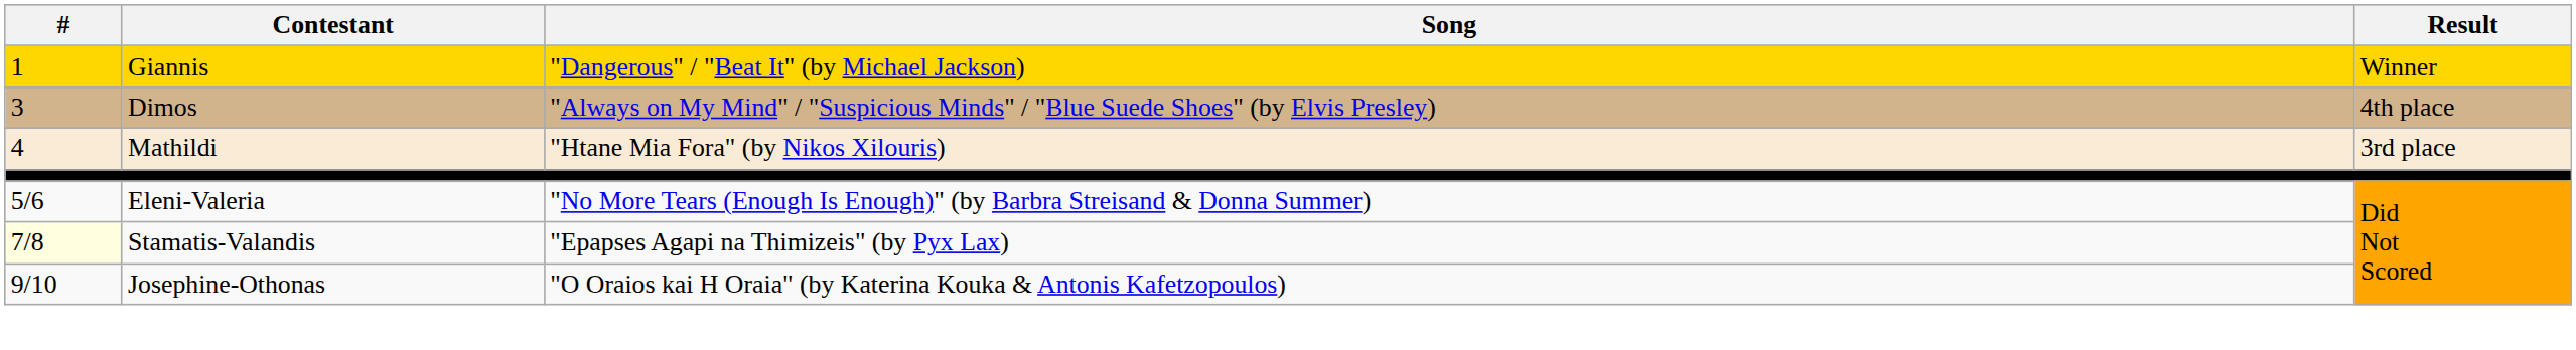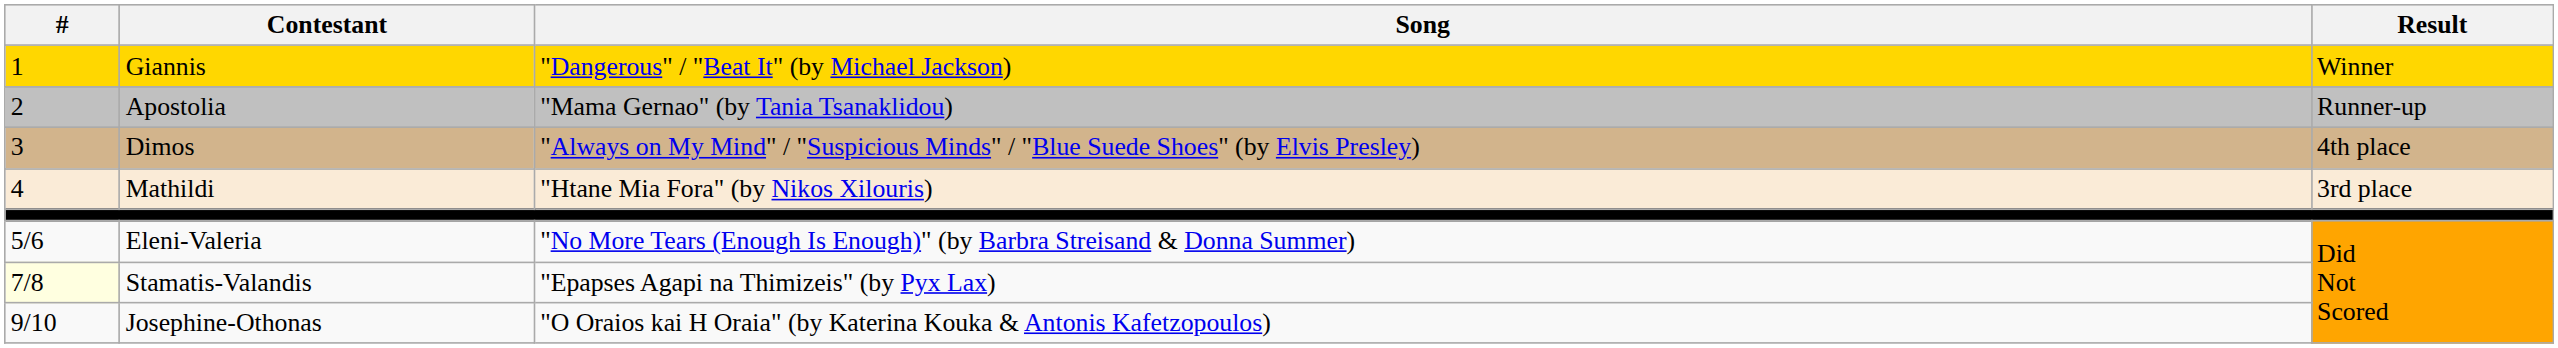 <table class="sortable wikitable" width="100%">
 <tr>
 <th>#</th>
 <th>Contestant</th>
 <th>Song</th>
 <th>Result</th>
 </tr>
 <tr bgcolor="gold">
 <td>1</td>
 <td>Giannis</td>
 <td>"<a href='#'>Dangerous</a>" / "<a href='#'>Beat It</a>" (by <a href='#'>Michael Jackson</a>)</td>
 <td>Winner</td>
+</tr>
+<tr bgcolor="Silver">
+<td>2</td>
+<td>Apostolia</td>
+<td>"Mama Gernao" (by <a href='#'>Tania Tsanaklidou</a>)</td>
+<td>Runner-up</td>
 </tr>
 <tr bgcolor="tan">
 <td>3</td>
 <td>Dimos</td>
 <td>"<a href='#'>Always on My Mind</a>" / "<a href='#'>Suspicious Minds</a>" / "<a href='#'>Blue Suede Shoes</a>" (by <a href='#'>Elvis Presley</a>)</td>
 <td>4th place</td>
 </tr>
 <tr bgcolor=antiquewhite>
 <td>4</td>
 <td>Mathildi</td>
 <td>"Htane Mia Fora" (by <a href='#'>Nikos Xilouris</a>)</td>
 <td>3rd place</td>
 </tr>
 <tr class="sortbottom">
 <td colspan="4" style="background-color: black;"></td>
 </tr>
 <tr class="sortbottom">
 <td>5/6</td>
 <td>Eleni-Valeria</td>
 <td>"<a href='#'>No More Tears (Enough Is Enough)</a>" (by <a href='#'>Barbra Streisand</a> & <a href='#'>Donna Summer</a>)</td>
 <td rowspan="3;" bgcolor="orange">Did<br>Not<br>Scored</td>
 </tr>
 <tr class="sortbottom">
 <td style="background: lightyellow;">7/8</td>
 <td>Stamatis-Valandis</td>
 <td>"Epapses Agapi na Thimizeis" (by <a href='#'>Pyx Lax</a>)</td>
 </tr>
 <tr class="sortbottom">
 <td>9/10</td>
 <td>Josephine-Othonas</td>
 <td>"O Oraios kai H Oraia" (by Katerina Kouka & <a href='#'>Antonis Kafetzopoulos</a>)</td>
 </tr>
 </table>
